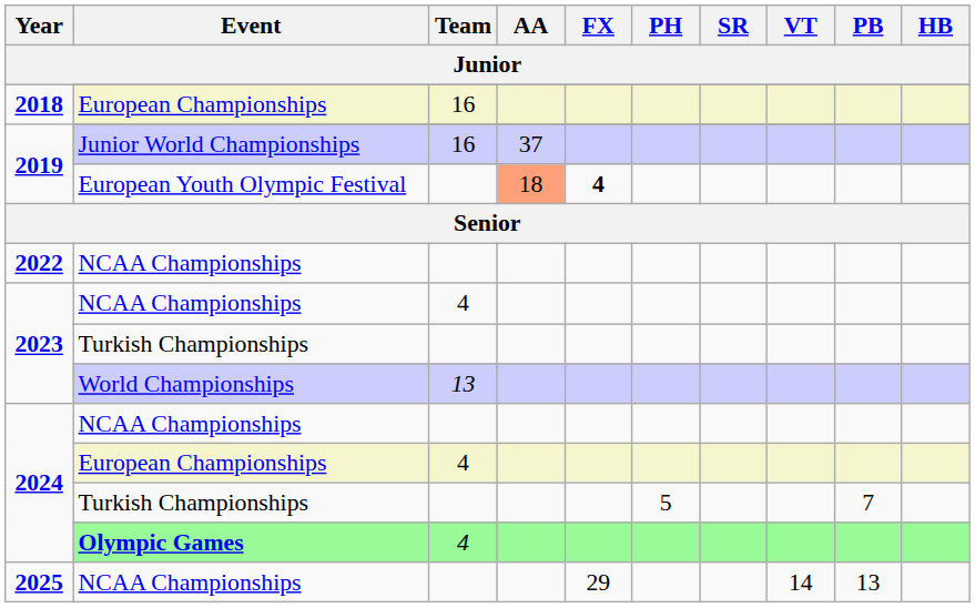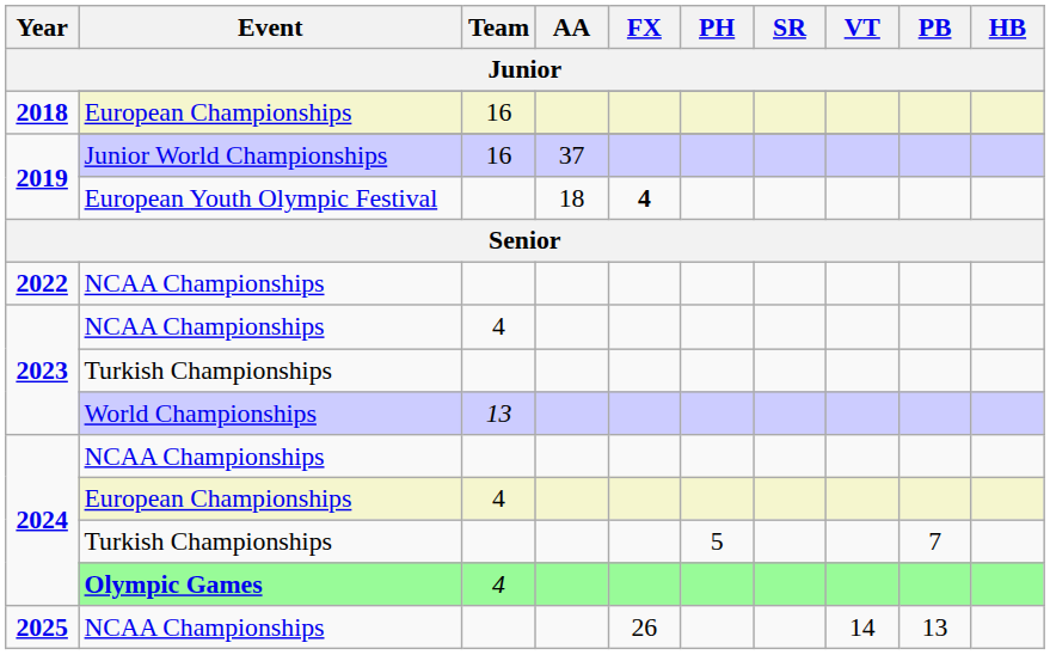 <table class="wikitable sortable" style="text-align:center; font-size:95%;">
 <tr>
 <th width=7% class=unsortable>Year</th>
 <th width=37% class=unsortable>Event</th>
 <th width=7% class=unsortable>Team</th>
 <th width=7% class=unsortable>AA</th>
 <th width=7% class=unsortable><a href='#'>FX</a></th>
 <th width=7% class=unsortable><a href='#'>PH</a></th>
 <th width=7% class=unsortable><a href='#'>SR</a></th>
 <th width=7% class=unsortable><a href='#'>VT</a></th>
 <th width=7% class=unsortable><a href='#'>PB</a></th>
 <th width=7% class=unsortable><a href='#'>HB</a></th>
 </tr>
 <tr>
 <th colspan="10">Junior</th>
 </tr>
 <tr>
 <td rowspan="2"><strong><a href='#'>2018</a></strong></td>
 </tr>
 <tr bgcolor=#F5F6CE>
 <td align=left><a href='#'>European Championships</a></td>
 <td>16</td>
 <td></td>
 <td></td>
 <td></td>
 <td></td>
 <td></td>
 <td></td>
 <td></td>
 </tr>
 <tr>
 <td rowspan="3"><strong><a href='#'>2019</a></strong></td>
 </tr>
 <tr style="background:#ccf;">
 <td align=left><a href='#'>Junior World Championships</a></td>
 <td>16</td>
 <td>37</td>
 <td></td>
 <td></td>
 <td></td>
 <td></td>
 <td></td>
 <td></td>
 </tr>
 <tr>
 <td align=left><a href='#'>European Youth Olympic Festival</a></td>
 <td></td>
-<td style="background: lightsalmon;">18</td>
+<td>18</td>
 <td><strong>4</strong></td>
 <td></td>
 <td></td>
 <td></td>
 <td></td>
 <td></td>
 </tr>
 <tr>
 <th colspan="10">Senior</th>
 </tr>
 <tr>
 <td rowspan="1"><strong><a href='#'>2022</a></strong></td>
 <td align=left><a href='#'>NCAA Championships</a></td>
 <td></td>
 <td></td>
 <td></td>
 <td></td>
 <td></td>
 <td></td>
 <td></td>
 <td></td>
 </tr>
 <tr>
 <td rowspan="3"><strong><a href='#'>2023</a></strong></td>
 <td align=left><a href='#'>NCAA Championships</a></td>
 <td>4</td>
 <td></td>
 <td></td>
 <td></td>
 <td></td>
 <td></td>
 <td></td>
 <td></td>
 </tr>
 <tr>
 <td align=left>Turkish Championships</td>
 <td></td>
 <td></td>
 <td></td>
 <td></td>
 <td></td>
 <td></td>
 <td></td>
 <td></td>
 </tr>
 <tr style="background:#ccf;">
 <td align=left><a href='#'>World Championships</a></td>
 <td><em>13</em></td>
 <td></td>
 <td></td>
 <td></td>
 <td></td>
 <td></td>
 <td></td>
 <td></td>
 </tr>
 <tr>
 <td rowspan="4"><strong><a href='#'>2024</a></strong></td>
 <td align=left><a href='#'>NCAA Championships</a></td>
 <td></td>
 <td></td>
 <td></td>
 <td></td>
 <td></td>
 <td></td>
 <td></td>
 <td></td>
 </tr>
 <tr bgcolor=#F5F6CE>
 <td align=left><a href='#'>European Championships</a></td>
 <td>4</td>
 <td></td>
 <td></td>
 <td></td>
 <td></td>
 <td></td>
 <td></td>
 <td></td>
 </tr>
 <tr>
 <td align=left>Turkish Championships</td>
 <td></td>
 <td></td>
 <td></td>
 <td>5</td>
 <td></td>
 <td></td>
 <td>7</td>
 <td></td>
 </tr>
 <tr bgcolor=98FB98>
 <td align=left><strong><a href='#'>Olympic Games</a></strong></td>
 <td><em>4</em></td>
 <td></td>
 <td></td>
 <td></td>
 <td></td>
 <td></td>
 <td></td>
 <td></td>
 </tr>
 <tr>
 <td rowspan="1"><strong><a href='#'>2025</a></strong></td>
 <td align=left><a href='#'>NCAA Championships</a></td>
 <td></td>
 <td></td>
-<td>29</td>
+<td>26</td>
 <td></td>
 <td></td>
 <td>14</td>
 <td>13</td>
 <td></td>
 </tr>
 </table>
